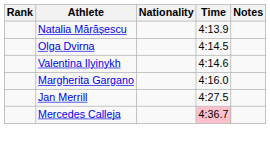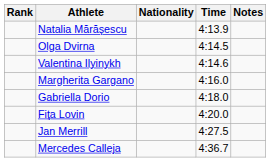 <table class="wikitable sortable" style="text-align:center">
 <tr>
 <th>Rank</th>
 <th>Athlete</th>
 <th>Nationality</th>
 <th>Time</th>
 <th>Notes</th>
 </tr>
 <tr>
 <td></td>
 <td align=left><a href='#'>Natalia Mărăşescu</a></td>
 <td align=left></td>
 <td>4:13.9</td>
 <td></td>
 </tr>
 <tr>
 <td></td>
 <td align=left><a href='#'>Olga Dvirna</a></td>
 <td align=left></td>
 <td>4:14.5</td>
 <td></td>
 </tr>
 <tr>
 <td></td>
 <td align=left><a href='#'>Valentina Ilyinykh</a></td>
 <td align=left></td>
 <td>4:14.6</td>
 <td></td>
 </tr>
 <tr>
 <td></td>
 <td align=left><a href='#'>Margherita Gargano</a></td>
 <td align=left></td>
 <td>4:16.0</td>
 <td></td>
 </tr>
 <tr>
 <td></td>
+<td align=left><a href='#'>Gabriella Dorio</a></td>
+<td align=left></td>
+<td>4:18.0</td>
+<td></td>
+</tr>
+<tr>
+<td></td>
+<td align=left><a href='#'>Fiţa Lovin</a></td>
+<td align=left></td>
+<td>4:20.0</td>
+<td></td>
+</tr>
+<tr>
+<td></td>
 <td align=left><a href='#'>Jan Merrill</a></td>
 <td align=left></td>
 <td>4:27.5</td>
 <td></td>
 </tr>
 <tr>
 <td></td>
 <td align=left><a href='#'>Mercedes Calleja</a></td>
 <td align=left></td>
-<td style="background: pink;">4:36.7</td>
+<td>4:36.7</td>
 <td></td>
 </tr>
 </table>
